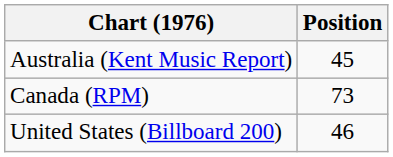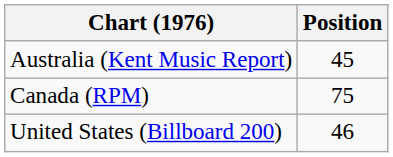 <table class="wikitable">
 <tr>
 <th>Chart (1976)</th>
 <th>Position</th>
 </tr>
 <tr>
 <td>Australia (<a href='#'>Kent Music Report</a>)</td>
 <td align="center">45</td>
 </tr>
 <tr>
 <td>Canada (<a href='#'>RPM</a>)</td>
-<td align="center">73</td>
+<td align="center">75</td>
 </tr>
 <tr>
 <td>United States (<a href='#'>Billboard 200</a>)</td>
 <td align="center">46</td>
 </tr>
 </table>
